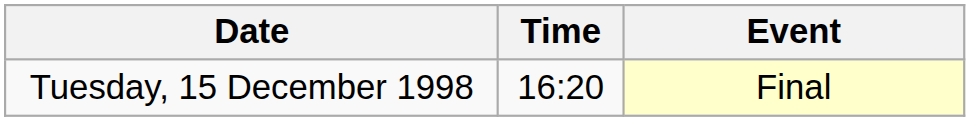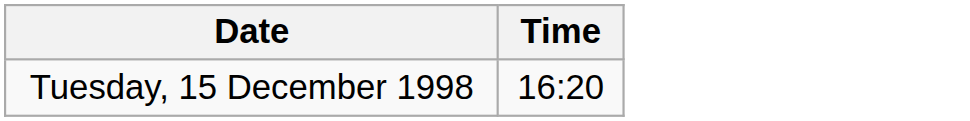 <table class = "wikitable" style="text-align:center;">
 <tr>
 <th width=220>Date</th>
 <th width=50>Time</th>
-<th width=150>Event</th>
 </tr>
 <tr>
 <td>Tuesday, 15 December 1998</td>
 <td>16:20</td>
-<td bgcolor=ffffcc>Final</td>
 </tr>
 </table>
